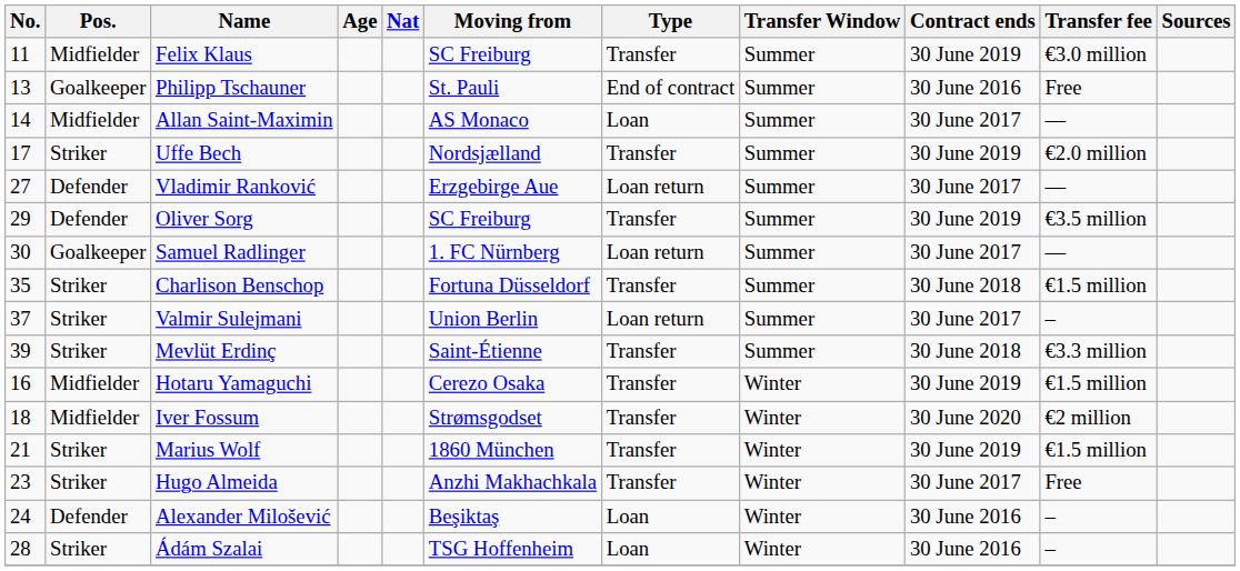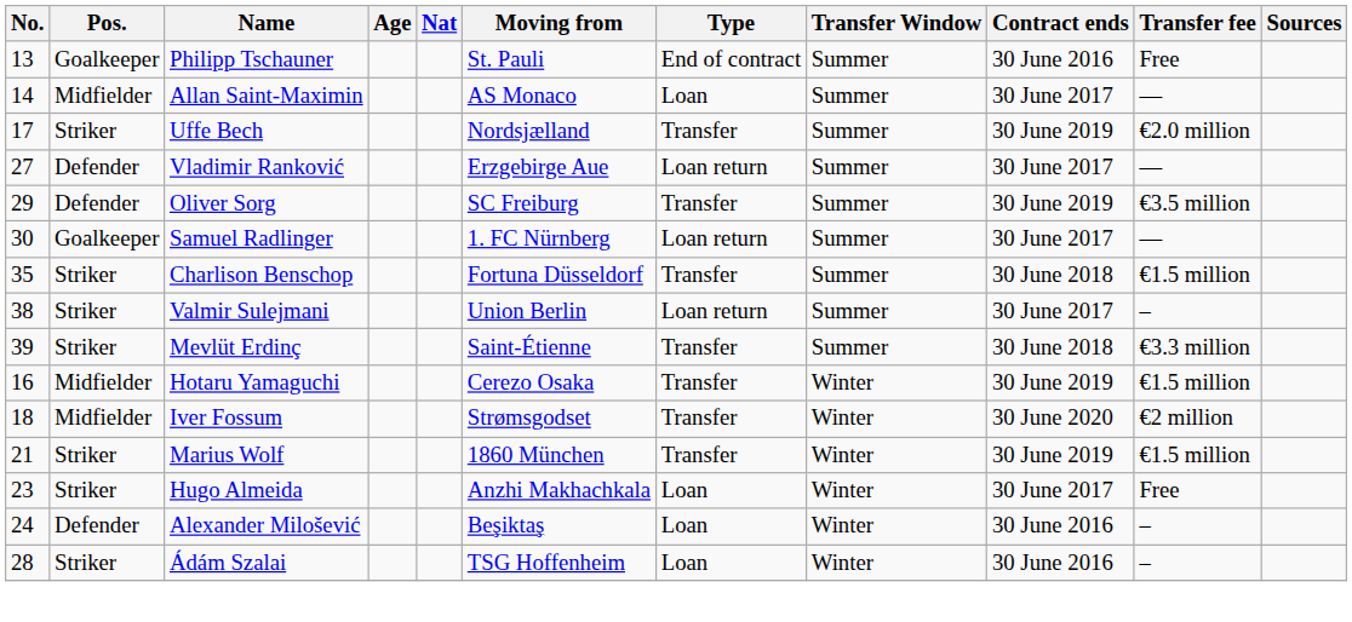 <table class="wikitable">
 <tr>
 <th>No.</th>
 <th>Pos.</th>
 <th>Name</th>
 <th>Age</th>
 <th><a href='#'>Nat</a></th>
 <th>Moving from</th>
 <th>Type</th>
 <th>Transfer Window</th>
 <th>Contract ends</th>
 <th>Transfer fee</th>
 <th>Sources</th>
-</tr>
-<tr>
-<td>11</td>
-<td>Midfielder</td>
-<td><a href='#'>Felix Klaus</a></td>
-<td></td>
-<td></td>
-<td><a href='#'>SC Freiburg</a></td>
-<td>Transfer</td>
-<td>Summer</td>
-<td>30 June 2019</td>
-<td>€3.0 million</td>
-<td></td>
 </tr>
 <tr>
 <td>13</td>
 <td>Goalkeeper</td>
 <td><a href='#'>Philipp Tschauner</a></td>
 <td></td>
 <td></td>
 <td><a href='#'>St. Pauli</a></td>
 <td>End of contract</td>
 <td>Summer</td>
 <td>30 June 2016</td>
 <td>Free</td>
 <td></td>
 </tr>
 <tr>
 <td>14</td>
 <td>Midfielder</td>
 <td><a href='#'>Allan Saint-Maximin</a></td>
 <td></td>
 <td></td>
 <td><a href='#'>AS Monaco</a></td>
 <td>Loan</td>
 <td>Summer</td>
 <td>30 June 2017</td>
 <td>—</td>
 <td></td>
 </tr>
 <tr>
 <td>17</td>
 <td>Striker</td>
 <td><a href='#'>Uffe Bech</a></td>
 <td></td>
 <td></td>
 <td><a href='#'>Nordsjælland</a></td>
 <td>Transfer</td>
 <td>Summer</td>
 <td>30 June 2019</td>
 <td>€2.0 million</td>
 <td></td>
 </tr>
 <tr>
 <td>27</td>
 <td>Defender</td>
 <td><a href='#'>Vladimir Ranković</a></td>
 <td></td>
 <td></td>
 <td><a href='#'>Erzgebirge Aue</a></td>
 <td>Loan return</td>
 <td>Summer</td>
 <td>30 June 2017</td>
 <td>—</td>
 <td></td>
 </tr>
 <tr>
 <td>29</td>
 <td>Defender</td>
 <td><a href='#'>Oliver Sorg</a></td>
 <td></td>
 <td></td>
 <td><a href='#'>SC Freiburg</a></td>
 <td>Transfer</td>
 <td>Summer</td>
 <td>30 June 2019</td>
 <td>€3.5 million</td>
 <td></td>
 </tr>
 <tr>
 <td>30</td>
 <td>Goalkeeper</td>
 <td><a href='#'>Samuel Radlinger</a></td>
 <td></td>
 <td></td>
 <td><a href='#'>1. FC Nürnberg</a></td>
 <td>Loan return</td>
 <td>Summer</td>
 <td>30 June 2017</td>
 <td>—</td>
 <td></td>
 </tr>
 <tr>
 <td>35</td>
 <td>Striker</td>
 <td><a href='#'>Charlison Benschop</a></td>
 <td></td>
 <td></td>
 <td><a href='#'>Fortuna Düsseldorf</a></td>
 <td>Transfer</td>
 <td>Summer</td>
 <td>30 June 2018</td>
 <td>€1.5 million</td>
 <td></td>
 </tr>
 <tr>
-<td>37</td>
+<td>38</td>
 <td>Striker</td>
 <td><a href='#'>Valmir Sulejmani</a></td>
 <td></td>
 <td></td>
 <td><a href='#'>Union Berlin</a></td>
 <td>Loan return</td>
 <td>Summer</td>
 <td>30 June 2017</td>
 <td>–</td>
 <td></td>
 </tr>
 <tr>
 <td>39</td>
 <td>Striker</td>
 <td><a href='#'>Mevlüt Erdinç</a></td>
 <td></td>
 <td></td>
 <td><a href='#'>Saint-Étienne</a></td>
 <td>Transfer</td>
 <td>Summer</td>
 <td>30 June 2018</td>
 <td>€3.3 million</td>
 <td></td>
 </tr>
 <tr>
 <td>16</td>
 <td>Midfielder</td>
 <td><a href='#'>Hotaru Yamaguchi</a></td>
 <td></td>
 <td></td>
 <td><a href='#'>Cerezo Osaka</a></td>
 <td>Transfer</td>
 <td>Winter</td>
 <td>30 June 2019</td>
 <td>€1.5 million</td>
 <td></td>
 </tr>
 <tr>
 <td>18</td>
 <td>Midfielder</td>
 <td><a href='#'>Iver Fossum</a></td>
 <td></td>
 <td></td>
 <td><a href='#'>Strømsgodset</a></td>
 <td>Transfer</td>
 <td>Winter</td>
 <td>30 June 2020</td>
 <td>€2 million</td>
 <td></td>
 </tr>
 <tr>
 <td>21</td>
 <td>Striker</td>
 <td><a href='#'>Marius Wolf</a></td>
 <td></td>
 <td></td>
 <td><a href='#'>1860 München</a></td>
 <td>Transfer</td>
 <td>Winter</td>
 <td>30 June 2019</td>
 <td>€1.5 million</td>
 <td></td>
 </tr>
 <tr>
 <td>23</td>
 <td>Striker</td>
 <td><a href='#'>Hugo Almeida</a></td>
 <td></td>
 <td></td>
 <td><a href='#'>Anzhi Makhachkala</a></td>
-<td>Transfer</td>
+<td>Loan</td>
 <td>Winter</td>
 <td>30 June 2017</td>
 <td>Free</td>
 <td></td>
 </tr>
 <tr>
 <td>24</td>
 <td>Defender</td>
 <td><a href='#'>Alexander Milošević</a></td>
 <td></td>
 <td></td>
 <td><a href='#'>Beşiktaş</a></td>
 <td>Loan</td>
 <td>Winter</td>
 <td>30 June 2016</td>
 <td>–</td>
 <td></td>
 </tr>
 <tr>
 <td>28</td>
 <td>Striker</td>
 <td><a href='#'>Ádám Szalai</a></td>
 <td></td>
 <td></td>
 <td><a href='#'>TSG Hoffenheim</a></td>
 <td>Loan</td>
 <td>Winter</td>
 <td>30 June 2016</td>
 <td>–</td>
 <td></td>
 </tr>
 <tr>
 </tr>
 </table>
